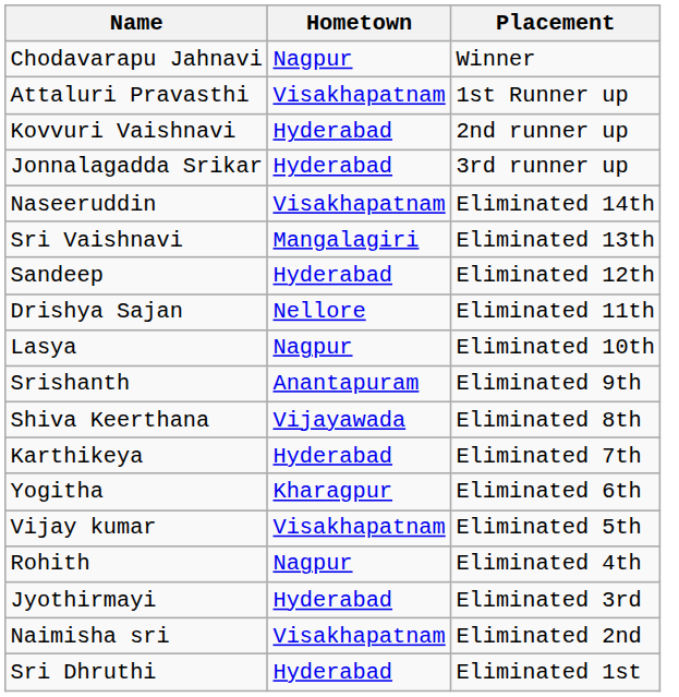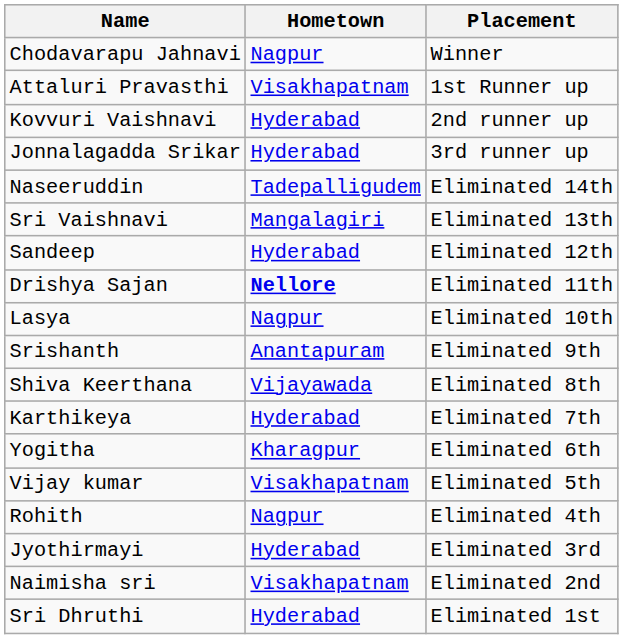 <table class="wikitable sortable">
 <tr>
 <th>Name</th>
 <th>Hometown</th>
 <th>Placement</th>
 </tr>
 <tr>
 <td>Chodavarapu Jahnavi</td>
 <td><a href='#'>Nagpur</a></td>
 <td>Winner</td>
 </tr>
 <tr>
 <td>Attaluri Pravasthi</td>
 <td><a href='#'>Visakhapatnam</a></td>
 <td>1st Runner up</td>
 </tr>
 <tr>
 <td>Kovvuri Vaishnavi</td>
 <td><a href='#'>Hyderabad</a></td>
 <td>2nd runner up</td>
 </tr>
 <tr>
 <td>Jonnalagadda Srikar</td>
 <td><a href='#'>Hyderabad</a></td>
 <td>3rd runner up</td>
 </tr>
 <tr>
 <td>Naseeruddin</td>
-<td><a href='#'>Visakhapatnam</a></td>
+<td><a href='#'>Tadepalligudem</a></td>
 <td>Eliminated 14th</td>
 </tr>
 <tr>
 <td>Sri Vaishnavi</td>
 <td><a href='#'>Mangalagiri</a></td>
 <td>Eliminated 13th</td>
 </tr>
 <tr>
 <td>Sandeep</td>
 <td><a href='#'>Hyderabad</a></td>
 <td>Eliminated 12th</td>
 </tr>
 <tr>
 <td>Drishya Sajan</td>
-<td><a href='#'>Nellore</a></td>
+<td><strong><a href='#'>Nellore</a></strong></td>
 <td>Eliminated 11th</td>
 </tr>
 <tr>
 <td>Lasya</td>
 <td><a href='#'>Nagpur</a></td>
 <td>Eliminated 10th</td>
 </tr>
 <tr>
 <td>Srishanth</td>
 <td><a href='#'>Anantapuram</a></td>
 <td>Eliminated 9th</td>
 </tr>
 <tr>
 <td>Shiva Keerthana</td>
 <td><a href='#'>Vijayawada</a></td>
 <td>Eliminated 8th</td>
 </tr>
 <tr>
 <td>Karthikeya</td>
 <td><a href='#'>Hyderabad</a></td>
 <td>Eliminated 7th</td>
 </tr>
 <tr>
 <td>Yogitha</td>
 <td><a href='#'>Kharagpur</a></td>
 <td>Eliminated 6th</td>
 </tr>
 <tr>
 <td>Vijay kumar</td>
 <td><a href='#'>Visakhapatnam</a></td>
 <td>Eliminated 5th</td>
 </tr>
 <tr>
 <td>Rohith</td>
 <td><a href='#'>Nagpur</a></td>
 <td>Eliminated 4th</td>
 </tr>
 <tr>
 <td>Jyothirmayi</td>
 <td><a href='#'>Hyderabad</a></td>
 <td>Eliminated 3rd</td>
 </tr>
 <tr>
 <td>Naimisha sri</td>
 <td><a href='#'>Visakhapatnam</a></td>
 <td>Eliminated 2nd</td>
 </tr>
 <tr>
 <td>Sri Dhruthi</td>
 <td><a href='#'>Hyderabad</a></td>
 <td>Eliminated 1st</td>
 </tr>
 </table>
